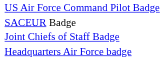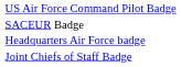 <table>
 <tr>
 <td></td>
 <td><a href='#'>US Air Force Command Pilot Badge</a></td>
 </tr>
 <tr>
 <td></td>
 <td><a href='#'>SACEUR</a> Badge</td>
 </tr>
 <tr>
 <td></td>
-<td><a href='#'>Joint Chiefs of Staff Badge</a></td>
+<td><a href='#'>Headquarters Air Force badge</a></td>
 </tr>
 <tr>
 <td></td>
-<td><a href='#'>Headquarters Air Force badge</a></td>
+<td><a href='#'>Joint Chiefs of Staff Badge</a></td>
 </tr>
 </table>
